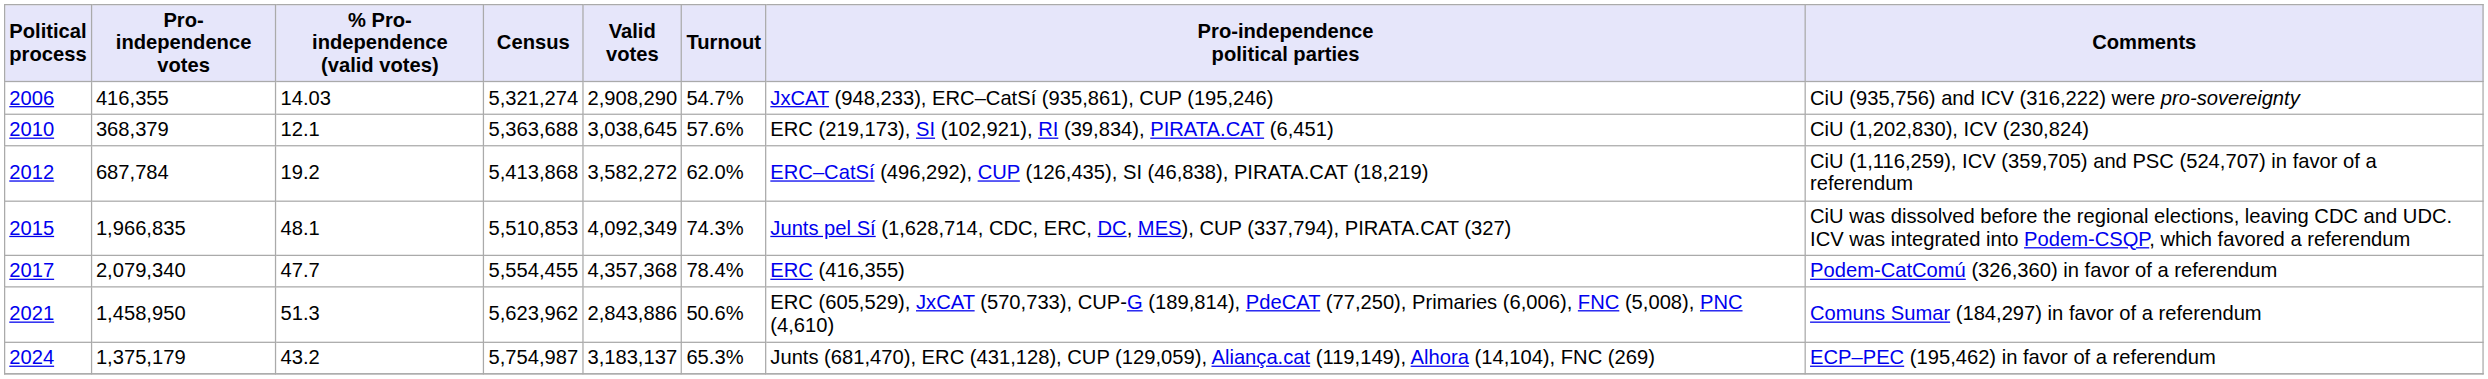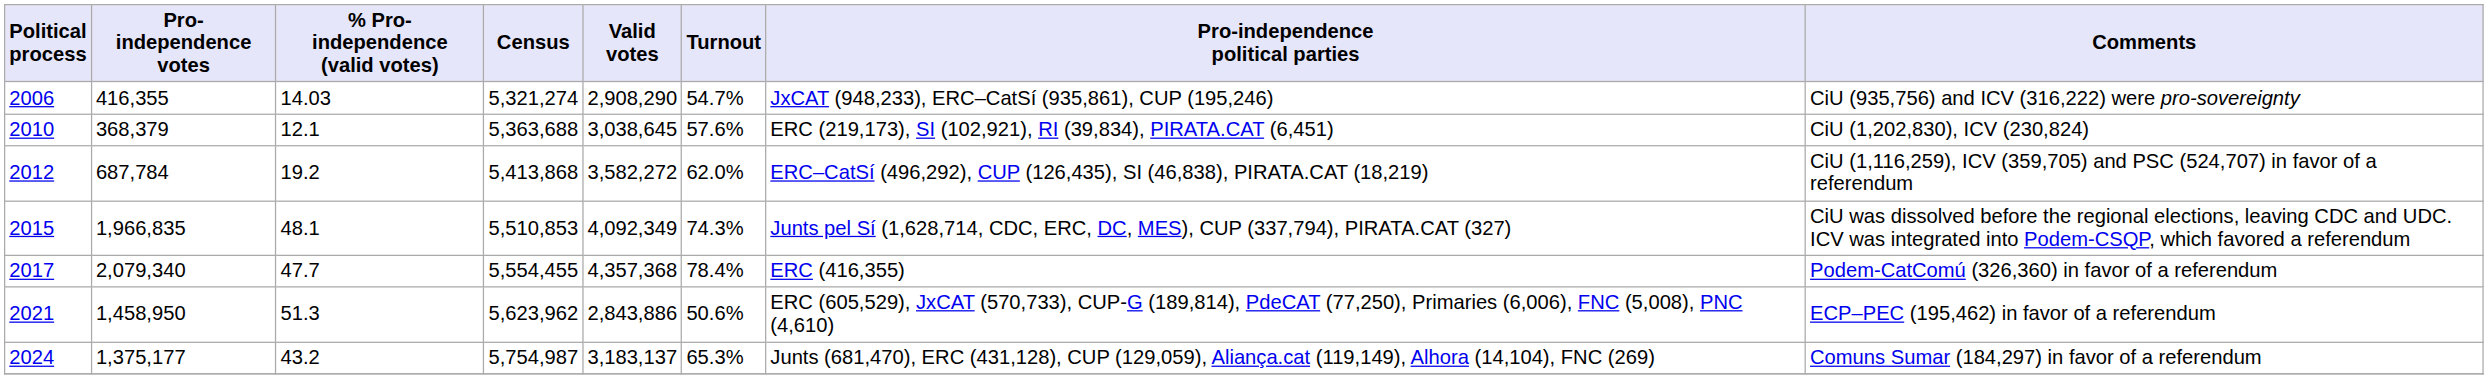 <table border="0" style="background:#ffffff" align="top" class="wikitable" style="text-align:center">
 <tr>
 <th style="background:Lavender; color:Black">Political<br>process</th>
 <th style="background:Lavender; color:Black">Pro-independence<br>votes</th>
 <th style="background:Lavender; color:Black">% Pro-independence<br>(valid votes)</th>
 <th style="background:Lavender; color:Black">Census</th>
 <th style="background:Lavender; color:Black">Valid<br>votes</th>
 <th style="background:Lavender; color:Black">Turnout</th>
 <th style="background:Lavender; color:Black">Pro-independence<br>political parties</th>
 <th style="background:Lavender; color:Black">Comments</th>
 </tr>
 <tr>
 <td><a href='#'>2006</a></td>
 <td>416,355</td>
 <td>14.03</td>
 <td>5,321,274</td>
 <td>2,908,290</td>
 <td>54.7%</td>
 <td><a href='#'>JxCAT</a> (948,233), ERC–CatSí (935,861), CUP (195,246)</td>
 <td>CiU (935,756) and ICV (316,222) were <em>pro-sovereignty</em></td>
 </tr>
 <tr>
 <td><a href='#'>2010</a></td>
 <td>368,379</td>
 <td>12.1</td>
 <td>5,363,688</td>
 <td>3,038,645</td>
 <td>57.6%</td>
 <td>ERC (219,173), <a href='#'>SI</a> (102,921), <a href='#'>RI</a> (39,834), <a href='#'>PIRATA.CAT</a> (6,451)</td>
 <td>CiU (1,202,830), ICV (230,824)</td>
 </tr>
 <tr>
 <td><a href='#'>2012</a></td>
 <td>687,784</td>
 <td>19.2</td>
 <td>5,413,868</td>
 <td>3,582,272</td>
 <td>62.0%</td>
 <td><a href='#'>ERC–CatSí</a> (496,292), <a href='#'>CUP</a> (126,435), SI (46,838), PIRATA.CAT (18,219)</td>
 <td>CiU (1,116,259), ICV (359,705) and PSC (524,707) in favor of a referendum</td>
 </tr>
 <tr>
 <td><a href='#'>2015</a></td>
 <td>1,966,835</td>
 <td>48.1</td>
 <td>5,510,853</td>
 <td>4,092,349</td>
 <td>74.3%</td>
 <td><a href='#'>Junts pel Sí</a> (1,628,714, CDC, ERC, <a href='#'>DC</a>, <a href='#'>MES</a>), CUP (337,794), PIRATA.CAT (327)</td>
 <td>CiU was dissolved before the regional elections, leaving CDC and UDC.<br>ICV was integrated into <a href='#'>Podem-CSQP</a>, which favored a referendum</td>
 </tr>
 <tr>
 <td><a href='#'>2017</a></td>
 <td>2,079,340</td>
 <td>47.7</td>
 <td>5,554,455</td>
 <td>4,357,368</td>
 <td>78.4%</td>
 <td><a href='#'>ERC</a> (416,355)</td>
 <td><a href='#'>Podem-CatComú</a> (326,360) in favor of a referendum</td>
 </tr>
 <tr>
 <td><a href='#'>2021</a></td>
 <td>1,458,950</td>
 <td>51.3</td>
 <td>5,623,962</td>
 <td>2,843,886</td>
 <td>50.6%</td>
 <td>ERC (605,529), <a href='#'>JxCAT</a> (570,733), CUP-<a href='#'>G</a> (189,814), <a href='#'>PdeCAT</a> (77,250), Primaries (6,006), <a href='#'>FNC</a> (5,008), <a href='#'>PNC</a> (4,610)</td>
-<td><a href='#'>Comuns Sumar</a> (184,297) in favor of a referendum</td>
+<td><a href='#'>ECP–PEC</a> (195,462) in favor of a referendum</td>
 </tr>
 <tr>
 <td><a href='#'>2024</a></td>
-<td>1,375,179</td>
+<td>1,375,177</td>
 <td>43.2</td>
 <td>5,754,987</td>
 <td>3,183,137</td>
 <td>65.3%</td>
 <td>Junts (681,470), ERC (431,128), CUP (129,059), <a href='#'>Aliança.cat</a> (119,149), <a href='#'>Alhora</a> (14,104), FNC (269)</td>
-<td><a href='#'>ECP–PEC</a> (195,462) in favor of a referendum</td>
+<td><a href='#'>Comuns Sumar</a> (184,297) in favor of a referendum</td>
 </tr>
 <tr>
 </tr>
 </table>
